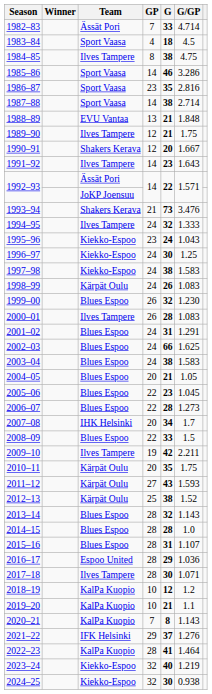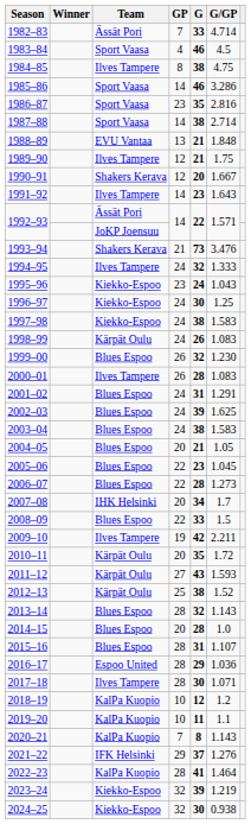 <table class="wikitable sortable">
 <tr>
 <th>Season</th>
 <th>Winner</th>
 <th>Team</th>
 <th>GP</th>
 <th>G</th>
 <th>G/GP</th>
 <th></th>
 </tr>
 <tr align="center">
 <td><a href='#'>1982–83</a></td>
 <td align="left"></td>
 <td align="left"><a href='#'>Ässät Pori</a></td>
 <td>7</td>
 <td><strong>33</strong></td>
 <td>4.714</td>
 <td></td>
 </tr>
 <tr align="center">
 <td><a href='#'>1983–84</a></td>
 <td align="left"></td>
 <td align="left"><a href='#'>Sport Vaasa</a></td>
 <td>4</td>
-<td><strong>18</strong></td>
+<td><strong>46</strong></td>
 <td>4.5</td>
 <td></td>
 </tr>
 <tr align="center">
 <td><a href='#'>1984–85</a></td>
 <td align="left"></td>
 <td align="left"><a href='#'>Ilves Tampere</a></td>
 <td>8</td>
 <td><strong>38</strong></td>
 <td>4.75</td>
 <td></td>
 </tr>
 <tr align="center">
 <td><a href='#'>1985–86</a></td>
 <td align="left"></td>
 <td align="left"><a href='#'>Sport Vaasa</a></td>
 <td>14</td>
 <td><strong>46</strong></td>
 <td>3.286</td>
 <td></td>
 </tr>
 <tr align="center">
 <td><a href='#'>1986–87</a></td>
 <td align="left"></td>
 <td align="left"><a href='#'>Sport Vaasa</a></td>
 <td>23</td>
 <td><strong>35</strong></td>
 <td>2.816</td>
 <td></td>
 </tr>
 <tr align="center">
 <td><a href='#'>1987–88</a></td>
 <td align="left"></td>
 <td align="left"><a href='#'>Sport Vaasa</a></td>
 <td>14</td>
 <td><strong>38</strong></td>
 <td>2.714</td>
 <td></td>
 </tr>
 <tr align="center">
 <td><a href='#'>1988–89</a></td>
 <td align="left"></td>
 <td align="left"><a href='#'>EVU Vantaa</a></td>
 <td>13</td>
 <td><strong>21</strong></td>
 <td>1.848</td>
 <td></td>
 </tr>
 <tr align="center">
 <td><a href='#'>1989–90</a></td>
 <td align="left"></td>
 <td align="left"><a href='#'>Ilves Tampere</a></td>
 <td>12</td>
 <td><strong>21</strong></td>
 <td>1.75</td>
 <td></td>
 </tr>
 <tr align="center">
 <td><a href='#'>1990–91</a></td>
 <td align="left"></td>
 <td align="left"><a href='#'>Shakers Kerava</a></td>
 <td>12</td>
 <td><strong>20</strong></td>
 <td>1.667</td>
 <td></td>
 </tr>
 <tr align="center">
 <td><a href='#'>1991–92</a></td>
 <td align="left"></td>
 <td align="left"><a href='#'>Ilves Tampere</a></td>
 <td>14</td>
 <td><strong>23</strong></td>
 <td>1.643</td>
 <td></td>
 </tr>
 <tr align="center">
 <td rowspan="2"><a href='#'>1992–93</a></td>
 <td align="left"></td>
 <td align="left"><a href='#'>Ässät Pori</a></td>
 <td rowspan="2">14</td>
 <td rowspan="2"><strong>22</strong></td>
 <td rowspan="2">1.571</td>
 <td></td>
 </tr>
 <tr align="center">
 <td align="left"></td>
 <td align="left"><a href='#'>JoKP Joensuu</a></td>
 <td></td>
 </tr>
 <tr align="center">
 <td><a href='#'>1993–94</a></td>
 <td align="left"></td>
 <td align="left"><a href='#'>Shakers Kerava</a></td>
 <td>21</td>
 <td><strong>73</strong></td>
 <td>3.476</td>
 <td></td>
 </tr>
 <tr align="center">
 <td><a href='#'>1994–95</a></td>
 <td align="left"></td>
 <td align="left"><a href='#'>Ilves Tampere</a></td>
 <td>24</td>
 <td><strong>32</strong></td>
 <td>1.333</td>
 <td></td>
 </tr>
 <tr align="center">
 <td><a href='#'>1995–96</a></td>
 <td align="left"></td>
 <td align="left"><a href='#'>Kiekko-Espoo</a></td>
 <td>23</td>
 <td><strong>24</strong></td>
 <td>1.043</td>
 <td></td>
 </tr>
 <tr align="center">
 <td><a href='#'>1996–97</a></td>
 <td align="left"></td>
 <td align="left"><a href='#'>Kiekko-Espoo</a></td>
 <td>24</td>
 <td><strong>30</strong></td>
 <td>1.25</td>
 <td></td>
 </tr>
 <tr align="center">
 <td><a href='#'>1997–98</a></td>
 <td align="left"></td>
 <td align="left"><a href='#'>Kiekko-Espoo</a></td>
 <td>24</td>
 <td><strong>38</strong></td>
 <td>1.583</td>
 <td></td>
 </tr>
 <tr align="center">
 <td><a href='#'>1998–99</a></td>
 <td align="left"></td>
 <td align="left"><a href='#'>Kärpät Oulu</a></td>
 <td>24</td>
 <td><strong>26</strong></td>
 <td>1.083</td>
 <td></td>
 </tr>
 <tr align="center">
 <td><a href='#'>1999–00</a></td>
 <td align="left"></td>
 <td align="left"><a href='#'>Blues Espoo</a></td>
 <td>26</td>
 <td><strong>32</strong></td>
 <td>1.230</td>
 <td></td>
 </tr>
 <tr align="center">
 <td><a href='#'>2000–01</a></td>
 <td align="left"></td>
 <td align="left"><a href='#'>Ilves Tampere</a></td>
 <td>26</td>
 <td><strong>28</strong></td>
 <td>1.083</td>
 <td></td>
 </tr>
 <tr align="center">
 <td><a href='#'>2001–02</a></td>
 <td align="left"></td>
 <td align="left"><a href='#'>Blues Espoo</a></td>
 <td>24</td>
 <td><strong>31</strong></td>
 <td>1.291</td>
 <td></td>
 </tr>
 <tr align="center">
 <td><a href='#'>2002–03</a></td>
 <td align="left"></td>
 <td align="left"><a href='#'>Blues Espoo</a></td>
 <td>24</td>
-<td><strong>66</strong></td>
+<td><strong>39</strong></td>
 <td>1.625</td>
 <td></td>
 </tr>
 <tr align="center">
 <td><a href='#'>2003–04</a></td>
 <td align="left"></td>
 <td align="left"><a href='#'>Blues Espoo</a></td>
 <td>24</td>
 <td><strong>38</strong></td>
 <td>1.583</td>
 <td></td>
 </tr>
 <tr align="center">
 <td><a href='#'>2004–05</a></td>
 <td align="left"></td>
 <td align="left"><a href='#'>Blues Espoo</a></td>
 <td>20</td>
 <td><strong>21</strong></td>
 <td>1.05</td>
 <td></td>
 </tr>
 <tr align="center">
 <td><a href='#'>2005–06</a></td>
 <td align="left"></td>
 <td align="left"><a href='#'>Blues Espoo</a></td>
 <td>22</td>
 <td><strong>23</strong></td>
 <td>1.045</td>
 <td></td>
 </tr>
 <tr align="center">
 <td><a href='#'>2006–07</a></td>
 <td align="left"></td>
 <td align="left"><a href='#'>Blues Espoo</a></td>
 <td>22</td>
 <td><strong>28</strong></td>
 <td>1.273</td>
 <td></td>
 </tr>
 <tr align="center">
 <td><a href='#'>2007–08</a></td>
 <td align="left"></td>
 <td align="left"><a href='#'>IHK Helsinki</a></td>
 <td>20</td>
 <td><strong>34</strong></td>
 <td>1.7</td>
 <td></td>
 </tr>
 <tr align="center">
 <td><a href='#'>2008–09</a></td>
 <td align="left"></td>
 <td align="left"><a href='#'>Blues Espoo</a></td>
 <td>22</td>
 <td><strong>33</strong></td>
 <td>1.5</td>
 <td></td>
 </tr>
 <tr align="center">
 <td><a href='#'>2009–10</a></td>
 <td align="left"></td>
 <td align="left"><a href='#'>Ilves Tampere</a></td>
 <td>19</td>
 <td><strong>42</strong></td>
 <td>2.211</td>
 <td></td>
 </tr>
 <tr align="center">
 <td><a href='#'>2010–11</a></td>
 <td align="left"></td>
 <td align="left"><a href='#'>Kärpät Oulu</a></td>
 <td>20</td>
 <td><strong>35</strong></td>
-<td>1.75</td>
+<td>1.72</td>
 <td></td>
 </tr>
 <tr align="center">
 <td><a href='#'>2011–12</a></td>
 <td align="left"></td>
 <td align="left"><a href='#'>Kärpät Oulu</a></td>
 <td>27</td>
 <td><strong>43</strong></td>
 <td>1.593</td>
 <td></td>
 </tr>
 <tr align="center">
 <td><a href='#'>2012–13</a></td>
 <td align="left"></td>
 <td align="left"><a href='#'>Kärpät Oulu</a></td>
 <td>25</td>
 <td><strong>38</strong></td>
 <td>1.52</td>
 <td></td>
 </tr>
 <tr align="center">
 <td><a href='#'>2013–14</a></td>
 <td align="left"></td>
 <td align="left"><a href='#'>Blues Espoo</a></td>
 <td>28</td>
 <td><strong>32</strong></td>
 <td>1.143</td>
 <td></td>
 </tr>
 <tr align="center">
 <td><a href='#'>2014–15</a></td>
 <td align="left"></td>
 <td align="left"><a href='#'>Blues Espoo</a></td>
-<td>28</td>
+<td>20</td>
 <td><strong>28</strong></td>
 <td>1.0</td>
 <td></td>
 </tr>
 <tr align="center">
 <td><a href='#'>2015–16</a></td>
 <td align="left"></td>
 <td align="left"><a href='#'>Blues Espoo</a></td>
 <td>28</td>
 <td><strong>31</strong></td>
 <td>1.107</td>
 <td></td>
 </tr>
 <tr align="center">
 <td><a href='#'>2016–17</a></td>
 <td align="left"></td>
 <td align="left"><a href='#'>Espoo United</a></td>
 <td>28</td>
 <td><strong>29</strong></td>
 <td>1.036</td>
 <td></td>
 </tr>
 <tr align="center">
 <td><a href='#'>2017–18</a></td>
 <td align="left"></td>
 <td align="left"><a href='#'>Ilves Tampere</a></td>
 <td>28</td>
 <td><strong>30</strong></td>
 <td>1.071</td>
 <td></td>
 </tr>
 <tr align="center">
 <td><a href='#'>2018–19</a></td>
 <td align="left"></td>
 <td align="left"><a href='#'>KalPa Kuopio</a></td>
 <td>10</td>
 <td><strong>12</strong></td>
 <td>1.2</td>
 <td></td>
 </tr>
 <tr align="center">
 <td><a href='#'>2019–20</a></td>
 <td align="left"></td>
 <td align="left"><a href='#'>KalPa Kuopio</a></td>
 <td>10</td>
-<td><strong>21</strong></td>
+<td><strong>11</strong></td>
 <td>1.1</td>
 <td></td>
 </tr>
 <tr align="center">
 <td><a href='#'>2020–21</a></td>
 <td align="left"></td>
 <td align="left"><a href='#'>KalPa Kuopio</a></td>
 <td>7</td>
 <td><strong>8</strong></td>
 <td>1.143</td>
 <td></td>
 </tr>
 <tr align="center">
 <td><a href='#'>2021–22</a></td>
 <td align="left"></td>
 <td align="left"><a href='#'>IFK Helsinki</a></td>
 <td>29</td>
 <td><strong>37</strong></td>
 <td>1.276</td>
 <td></td>
 </tr>
 <tr align="center">
 <td><a href='#'>2022–23</a></td>
 <td align="left"></td>
 <td align="left"><a href='#'>KalPa Kuopio</a></td>
 <td>28</td>
 <td><strong>41</strong></td>
 <td>1.464</td>
 <td></td>
 </tr>
 <tr align="center">
 <td><a href='#'>2023–24</a></td>
 <td align="left"></td>
 <td align="left"><a href='#'>Kiekko-Espoo</a></td>
 <td>32</td>
-<td><strong>40</strong></td>
+<td><strong>39</strong></td>
 <td>1.219</td>
 <td></td>
 </tr>
 <tr align="center">
 <td><a href='#'>2024–25</a></td>
 <td align="left"></td>
 <td align="left"><a href='#'>Kiekko-Espoo</a></td>
 <td>32</td>
 <td><strong>30</strong></td>
 <td>0.938</td>
 <td></td>
 </tr>
 </table>
